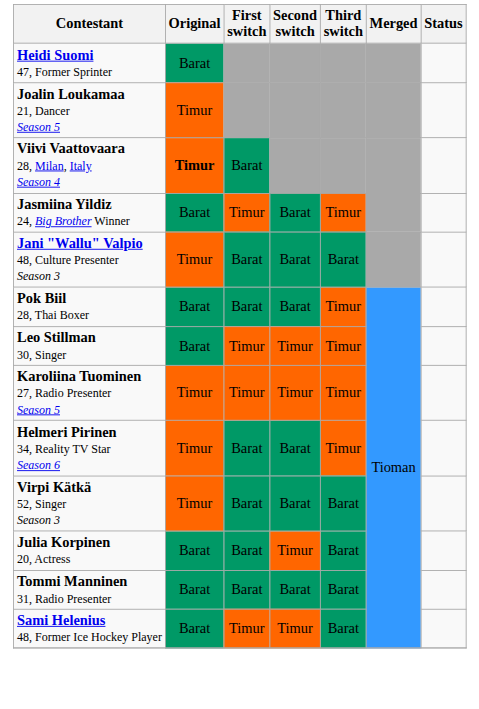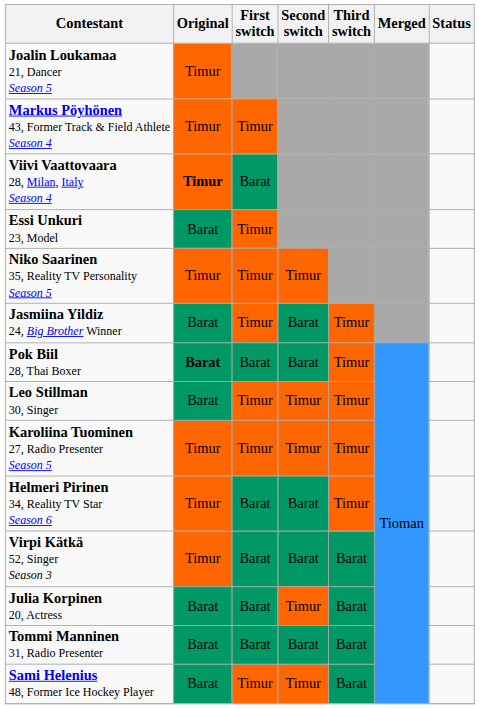 <table class="wikitable" style="margin:auto; text-align:center">
 <tr>
 <th scope="col">Contestant</th>
 <th scope="col">Original</th>
 <th scope="col">First<br>switch</th>
 <th scope="col">Second<br>switch</th>
 <th scope="col">Third<br>switch</th>
 <th scope="col" class=unsortable>Merged</th>
 <th scope="col" class=unsortable>Status</th>
 </tr>
 <tr>
-<td style="text-align: left;"><strong><a href='#'>Heidi Suomi</a></strong><br><small>47, Former Sprinter</small></td>
-<td bgcolor="#009966" >Barat</td>
+<td style="text-align: left;"><strong>Joalin Loukamaa</strong><br><small>21, Dancer<br><em><a href='#'>Season 5</a></em></small></td>
+<td bgcolor="#ff6600" >Timur</td>
 <td bgcolor="darkgrey"></td>
 <td bgcolor="darkgrey"></td>
 <td bgcolor="darkgrey"></td>
 <td bgcolor="darkgrey"></td>
 <td></td>
 </tr>
 <tr>
-<td style="text-align: left;"><strong>Joalin Loukamaa</strong><br><small>21, Dancer<br><em><a href='#'>Season 5</a></em></small></td>
+<td style="text-align: left;"><strong><a href='#'>Markus Pöyhönen</a></strong><br><small>43, Former Track & Field Athlete<br><em><a href='#'>Season 4</a></em></small></td>
 <td bgcolor="#ff6600" >Timur</td>
-<td bgcolor="darkgrey"></td>
+<td bgcolor="#ff6600" >Timur</td>
 <td bgcolor="darkgrey"></td>
 <td bgcolor="darkgrey"></td>
 <td bgcolor="darkgrey"></td>
 <td></td>
 </tr>
 <tr>
 <td style="text-align: left;"><strong>Viivi Vaattovaara</strong><br><small>28, <a href='#'>Milan</a>, <a href='#'>Italy</a><br><em><a href='#'>Season 4</a></em></small></td>
 <td bgcolor="#ff6600" ><strong>Timur</strong></td>
 <td bgcolor="#009966" >Barat</td>
 <td bgcolor="darkgrey"></td>
 <td bgcolor="darkgrey"></td>
 <td bgcolor="darkgrey"></td>
 <td></td>
 </tr>
 <tr>
+<td style="text-align: left;"><strong>Essi Unkuri</strong><br><small>23, Model</small></td>
+<td bgcolor="#009966" >Barat</td>
+<td bgcolor="#ff6600" >Timur</td>
+<td bgcolor="darkgrey"></td>
+<td bgcolor="darkgrey"></td>
+<td bgcolor="darkgrey"></td>
+<td></td>
+</tr>
+<tr>
+<td style="text-align: left;"><strong>Niko Saarinen</strong><br><small>35, Reality TV Personality<br><em><a href='#'>Season 5</a></em></small></td>
+<td bgcolor="#ff6600" >Timur</td>
+<td bgcolor="#ff6600" >Timur</td>
+<td bgcolor="#ff6600" >Timur</td>
+<td bgcolor="darkgrey"></td>
+<td bgcolor="darkgrey"></td>
+<td></td>
+</tr>
+<tr>
 <td style="text-align: left;"><strong>Jasmiina Yildiz</strong><br><small>24, <em><a href='#'>Big Brother</a></em> Winner</small></td>
 <td bgcolor="#009966" >Barat</td>
 <td bgcolor="#ff6600" >Timur</td>
 <td bgcolor="#009966" >Barat</td>
 <td bgcolor="#ff6600" >Timur</td>
 <td bgcolor="darkgrey"></td>
 <td></td>
 </tr>
 <tr>
-<td style="text-align: left;"><strong><a href='#'>Jani "Wallu" Valpio</a></strong><br><small>48, Culture Presenter<br><em>Season 3</em></small></td>
-<td bgcolor="#ff6600" >Timur</td>
-<td bgcolor="#009966" >Barat</td>
-<td bgcolor="#009966" >Barat</td>
-<td bgcolor="#009966" >Barat</td>
-<td bgcolor="darkgrey"></td>
-<td></td>
-</tr>
-<tr>
 <td style="text-align: left;"><strong>Pok Biil</strong><br><small>28, Thai Boxer</small></td>
-<td bgcolor="#009966" >Barat</td>
+<td bgcolor="#009966" ><strong>Barat</strong></td>
 <td bgcolor="#009966" >Barat</td>
 <td bgcolor="#009966" >Barat</td>
 <td bgcolor="#ff6600" >Timur</td>
 <td rowspan="8" bgcolor="#3399ff" >Tioman</td>
 <td></td>
 </tr>
 <tr>
 <td style="text-align: left;"><strong>Leo Stillman</strong><br><small>30, Singer</small></td>
 <td bgcolor="#009966" >Barat</td>
 <td bgcolor="#ff6600" >Timur</td>
 <td bgcolor="#ff6600" >Timur</td>
 <td bgcolor="#ff6600" >Timur</td>
 <td></td>
 </tr>
 <tr>
 <td style="text-align: left;"><strong>Karoliina Tuominen</strong><br><small>27, Radio Presenter<br><em><a href='#'>Season 5</a></em></small></td>
 <td bgcolor="#ff6600" >Timur</td>
 <td bgcolor="#ff6600" >Timur</td>
 <td bgcolor="#ff6600" >Timur</td>
 <td bgcolor="#ff6600" >Timur</td>
 <td></td>
 </tr>
 <tr>
 <td style="text-align: left;"><strong>Helmeri Pirinen</strong><br><small>34, Reality TV Star<br><em><a href='#'>Season 6</a></em></small></td>
 <td bgcolor="#ff6600" >Timur</td>
 <td bgcolor="#009966" >Barat</td>
 <td bgcolor="#009966" >Barat</td>
 <td bgcolor="#ff6600" >Timur</td>
 <td></td>
 </tr>
 <tr>
 <td style="text-align: left;"><strong>Virpi Kätkä</strong><br><small>52, Singer<br><em>Season 3</em></small></td>
 <td bgcolor="#ff6600" >Timur</td>
 <td bgcolor="#009966" >Barat</td>
 <td bgcolor="#009966" >Barat</td>
 <td bgcolor="#009966" >Barat</td>
 <td></td>
 </tr>
 <tr>
 <td style="text-align: left;"><strong>Julia Korpinen</strong><br><small>20, Actress</small></td>
 <td bgcolor="#009966" >Barat</td>
 <td bgcolor="#009966" >Barat</td>
 <td bgcolor="#ff6600" >Timur</td>
 <td bgcolor="#009966" >Barat</td>
 <td></td>
 </tr>
 <tr>
 <td style="text-align: left;"><strong>Tommi Manninen</strong><br><small>31, Radio Presenter</small></td>
 <td bgcolor="#009966" >Barat</td>
 <td bgcolor="#009966" >Barat</td>
 <td bgcolor="#009966" >Barat</td>
 <td bgcolor="#009966" >Barat</td>
 <td></td>
 </tr>
 <tr>
 <td style="text-align: left;"><strong><a href='#'>Sami Helenius</a></strong><br><small>48, Former Ice Hockey Player</small></td>
 <td bgcolor="#009966" >Barat</td>
 <td bgcolor="#ff6600" >Timur</td>
 <td bgcolor="#ff6600" >Timur</td>
 <td bgcolor="#009966" >Barat</td>
 <td></td>
 </tr>
 <tr>
 </tr>
 </table>
